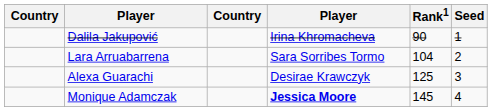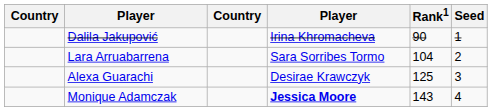 <table class="sortable wikitable">
 <tr>
 <th width="70">Country</th>
 <th width="175">Player</th>
 <th width="70">Country</th>
 <th width="175">Player</th>
 <th>Rank<sup>1</sup></th>
 <th>Seed</th>
 </tr>
 <tr>
 <td><s></s></td>
 <td><s><a href='#'>Dalila Jakupović</a></s></td>
 <td><s></s></td>
 <td><s><a href='#'>Irina Khromacheva</a></s></td>
 <td><s>90</s></td>
 <td><s>1</s></td>
 </tr>
 <tr>
 <td></td>
 <td><a href='#'>Lara Arruabarrena</a></td>
 <td></td>
 <td><a href='#'>Sara Sorribes Tormo</a></td>
 <td>104</td>
 <td>2</td>
 </tr>
 <tr>
 <td></td>
 <td><a href='#'>Alexa Guarachi</a></td>
 <td></td>
 <td><a href='#'>Desirae Krawczyk</a></td>
 <td>125</td>
 <td>3</td>
 </tr>
 <tr>
 <td></td>
 <td><a href='#'>Monique Adamczak</a></td>
 <td></td>
 <td><strong><a href='#'>Jessica Moore</a></strong></td>
-<td>145</td>
+<td>143</td>
 <td>4</td>
 </tr>
 </table>
